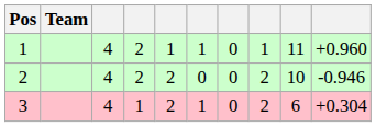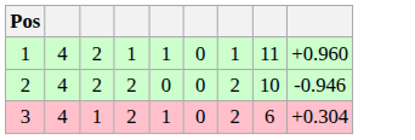 <table class="wikitable">
 <tr>
 <th>Pos</th>
-<th>Team</th>
 <th width="20"></th>
 <th width="20"></th>
 <th width="20"></th>
 <th width="20"></th>
 <th width="20"></th>
 <th width="20"></th>
 <th width="20"></th>
 <th><a href='#'></a></th>
 </tr>
 <tr align="center" bgcolor="#ccffcc">
 <td>1</td>
-<td align="left"></td>
 <td>4</td>
 <td>2</td>
 <td>1</td>
 <td>1</td>
 <td>0</td>
 <td>1</td>
 <td>11</td>
 <td>+0.960</td>
 </tr>
 <tr align="center" bgcolor="#ccffcc">
 <td>2</td>
-<td align="left"></td>
 <td>4</td>
 <td>2</td>
 <td>2</td>
 <td>0</td>
 <td>0</td>
 <td>2</td>
 <td>10</td>
 <td>-0.946</td>
 </tr>
 <tr align="center" bgcolor="pink">
 <td>3</td>
-<td align="left"></td>
 <td>4</td>
 <td>1</td>
 <td>2</td>
 <td>1</td>
 <td>0</td>
 <td>2</td>
 <td>6</td>
 <td>+0.304</td>
 </tr>
 </table>
